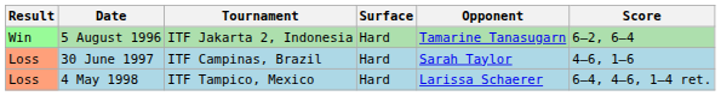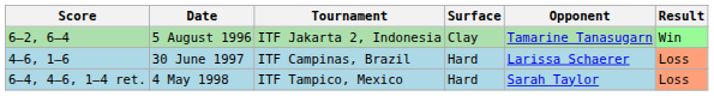 <table class="sortable wikitable" style=font-size:97%>
 <tr>
-<th>Result</th>
+<th class="unsortable">Score</th>
 <th>Date</th>
 <th>Tournament</th>
 <th>Surface</th>
 <th>Opponent</th>
-<th class="unsortable">Score</th>
+<th>Result</th>
 </tr>
 <tr style="background:#addfad;">
-<td style="background:#98fb98;">Win</td>
+<td>6–2, 6–4</td>
 <td>5 August 1996</td>
 <td>ITF Jakarta 2, Indonesia</td>
-<td>Hard</td>
+<td>Clay</td>
 <td> <a href='#'>Tamarine Tanasugarn</a></td>
-<td>6–2, 6–4</td>
+<td style="background:#98fb98;">Win</td>
 </tr>
 <tr style="background:lightblue;">
-<td style="background:#ffa07a;">Loss</td>
+<td>4–6, 1–6</td>
 <td>30 June 1997</td>
 <td>ITF Campinas, Brazil</td>
 <td>Hard</td>
-<td> <a href='#'>Sarah Taylor</a></td>
-<td>4–6, 1–6</td>
+<td> <a href='#'>Larissa Schaerer</a></td>
+<td style="background:#ffa07a;">Loss</td>
 </tr>
 <tr style="background:lightblue;">
-<td style="background:#ffa07a;">Loss</td>
+<td>6–4, 4–6, 1–4 ret.</td>
 <td>4 May 1998</td>
 <td>ITF Tampico, Mexico</td>
 <td>Hard</td>
-<td> <a href='#'>Larissa Schaerer</a></td>
-<td>6–4, 4–6, 1–4 ret.</td>
+<td> <a href='#'>Sarah Taylor</a></td>
+<td style="background:#ffa07a;">Loss</td>
 </tr>
 </table>
